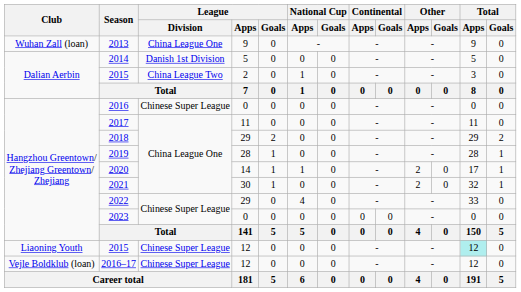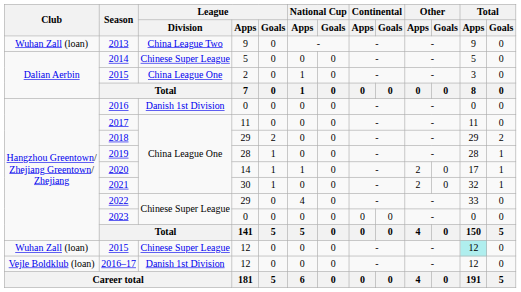 <table class="wikitable" style="text-align: center">
 <tr>
 <th rowspan="2">Club</th>
 <th rowspan="2">Season</th>
 <th colspan="3">League</th>
 <th colspan="2">National Cup</th>
 <th colspan="2">Continental</th>
 <th colspan="2">Other</th>
 <th colspan="2">Total</th>
 </tr>
 <tr>
 <th>Division</th>
 <th>Apps</th>
 <th>Goals</th>
 <th>Apps</th>
 <th>Goals</th>
 <th>Apps</th>
 <th>Goals</th>
 <th>Apps</th>
 <th>Goals</th>
 <th>Apps</th>
 <th>Goals</th>
 </tr>
 <tr>
 <td><a href='#'>Wuhan Zall</a> (loan)</td>
 <td><a href='#'>2013</a></td>
-<td><a href='#'>China League One</a></td>
+<td><a href='#'>China League Two</a></td>
 <td>9</td>
 <td>0</td>
 <td colspan="2">-</td>
 <td colspan="2">-</td>
 <td colspan="2">-</td>
 <td>9</td>
 <td>0</td>
 </tr>
 <tr>
 <td rowspan=3><a href='#'>Dalian Aerbin</a></td>
 <td><a href='#'>2014</a></td>
-<td><a href='#'>Danish 1st Division</a></td>
+<td rowspan="1"><a href='#'>Chinese Super League</a></td>
 <td>5</td>
 <td>0</td>
 <td>0</td>
 <td>0</td>
 <td colspan="2">-</td>
 <td colspan="2">-</td>
 <td>5</td>
 <td>0</td>
 </tr>
 <tr>
 <td><a href='#'>2015</a></td>
-<td><a href='#'>China League Two</a></td>
+<td><a href='#'>China League One</a></td>
 <td>2</td>
 <td>0</td>
 <td>1</td>
 <td>0</td>
 <td colspan="2">-</td>
 <td colspan="2">-</td>
 <td>3</td>
 <td>0</td>
 </tr>
 <tr>
 <th colspan=2>Total</th>
 <th>7</th>
 <th>0</th>
 <th>1</th>
 <th>0</th>
 <th>0</th>
 <th>0</th>
 <th>0</th>
 <th>0</th>
 <th>8</th>
 <th>0</th>
 </tr>
 <tr>
 <td rowspan="9"><a href='#'>Hangzhou Greentown</a>/<br><a href='#'>Zhejiang Greentown</a>/<br><a href='#'>Zhejiang</a></td>
 <td><a href='#'>2016</a></td>
-<td>Chinese Super League</td>
+<td><a href='#'>Danish 1st Division</a></td>
 <td>0</td>
 <td>0</td>
 <td>0</td>
 <td>0</td>
 <td colspan="2">-</td>
 <td colspan="2">-</td>
 <td>0</td>
 <td>0</td>
 </tr>
 <tr>
 <td><a href='#'>2017</a></td>
 <td rowspan="5">China League One</td>
 <td>11</td>
 <td>0</td>
 <td>0</td>
 <td>0</td>
 <td colspan="2">-</td>
 <td colspan="2">-</td>
 <td>11</td>
 <td>0</td>
 </tr>
 <tr>
 <td><a href='#'>2018</a></td>
 <td>29</td>
 <td>2</td>
 <td>0</td>
 <td>0</td>
 <td colspan="2">-</td>
 <td colspan="2">-</td>
 <td>29</td>
 <td>2</td>
 </tr>
 <tr>
 <td><a href='#'>2019</a></td>
 <td>28</td>
 <td>1</td>
 <td>0</td>
 <td>0</td>
 <td colspan="2">-</td>
 <td colspan="2">-</td>
 <td>28</td>
 <td>1</td>
 </tr>
 <tr>
 <td><a href='#'>2020</a></td>
 <td>14</td>
 <td>1</td>
 <td>1</td>
 <td>0</td>
 <td colspan="2">-</td>
 <td>2</td>
 <td>0</td>
 <td>17</td>
 <td>1</td>
 </tr>
 <tr>
 <td><a href='#'>2021</a></td>
 <td>30</td>
 <td>1</td>
 <td>0</td>
 <td>0</td>
 <td colspan="2">-</td>
 <td>2</td>
 <td>0</td>
 <td>32</td>
 <td>1</td>
 </tr>
 <tr>
 <td><a href='#'>2022</a></td>
 <td rowspan="2">Chinese Super League</td>
 <td>29</td>
 <td>0</td>
 <td>4</td>
 <td>0</td>
 <td colspan="2">-</td>
 <td colspan="2">-</td>
 <td>33</td>
 <td>0</td>
 </tr>
 <tr>
 <td><a href='#'>2023</a></td>
 <td>0</td>
 <td>0</td>
 <td>0</td>
 <td>0</td>
 <td>0</td>
 <td>0</td>
 <td colspan="2">-</td>
 <td>0</td>
 <td>0</td>
 </tr>
 <tr>
 <th colspan="2">Total</th>
 <th>141</th>
 <th>5</th>
 <th>5</th>
 <th>0</th>
 <th>0</th>
 <th>0</th>
 <th>4</th>
 <th>0</th>
 <th>150</th>
 <th>5</th>
 </tr>
 <tr>
-<td><a href='#'>Liaoning Youth</a></td>
+<td><a href='#'>Wuhan Zall</a> (loan)</td>
 <td><a href='#'>2015</a></td>
 <td rowspan="1"><a href='#'>Chinese Super League</a></td>
 <td>12</td>
 <td>0</td>
 <td>0</td>
 <td>0</td>
 <td colspan="2">-</td>
 <td colspan="2">-</td>
 <td style="background: paleturquoise;">12</td>
 <td>0</td>
 </tr>
 <tr>
 <td><a href='#'>Vejle Boldklub</a> (loan)</td>
 <td><a href='#'>2016–17</a></td>
-<td rowspan="1"><a href='#'>Chinese Super League</a></td>
+<td><a href='#'>Danish 1st Division</a></td>
 <td>12</td>
 <td>0</td>
 <td>0</td>
 <td>0</td>
 <td colspan="2">-</td>
 <td colspan="2">-</td>
 <td>12</td>
 <td>0</td>
 </tr>
 <tr>
 <th colspan=3>Career total</th>
 <th>181</th>
 <th>5</th>
 <th>6</th>
 <th>0</th>
 <th>0</th>
 <th>0</th>
 <th>4</th>
 <th>0</th>
 <th>191</th>
 <th>5</th>
 </tr>
 </table>
